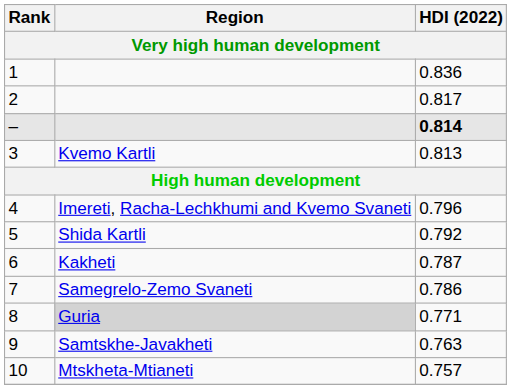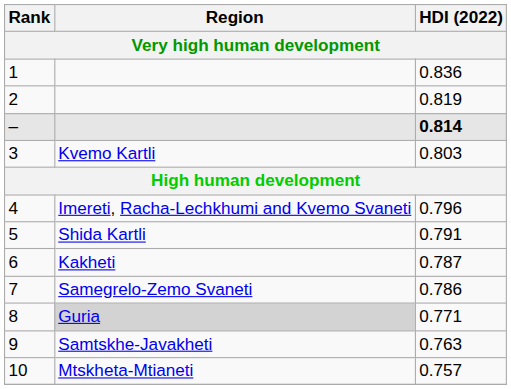 <table class="wikitable sortable">
 <tr>
 <th class="sort">Rank</th>
 <th class="sort">Region</th>
 <th class="sort">HDI (2022)</th>
 </tr>
 <tr>
 <th colspan="3" style="color:#090;">Very high human development</th>
 </tr>
 <tr>
 <td>1</td>
 <td style="text-align:left"></td>
 <td>0.836</td>
 </tr>
 <tr>
 <td>2</td>
 <td style="text-align:left"></td>
-<td>0.817</td>
+<td>0.819</td>
 </tr>
 <tr style="background:#e6e6e6">
 <td>–</td>
 <td style="text-align:left"><strong></strong></td>
 <td><strong>0.814</strong></td>
 </tr>
 <tr>
 <td>3</td>
 <td style="text-align:left"><a href='#'>Kvemo Kartli</a></td>
-<td>0.813</td>
+<td>0.803</td>
 </tr>
 <tr>
 <th colspan="3" style="color:#0c0;">High human development</th>
 </tr>
 <tr>
 <td>4</td>
 <td style="text-align:left"><a href='#'>Imereti</a>, <a href='#'>Racha-Lechkhumi and Kvemo Svaneti</a></td>
 <td>0.796</td>
 </tr>
 <tr>
 <td>5</td>
 <td style="text-align:left"><a href='#'>Shida Kartli</a></td>
-<td>0.792</td>
+<td>0.791</td>
 </tr>
 <tr>
 <td>6</td>
 <td style="text-align:left"><a href='#'>Kakheti</a></td>
 <td>0.787</td>
 </tr>
 <tr>
 <td>7</td>
 <td style="text-align:left"><a href='#'>Samegrelo-Zemo Svaneti</a></td>
 <td>0.786</td>
 </tr>
 <tr>
 <td>8</td>
 <td style="background: lightgrey; text-align:left"><a href='#'>Guria</a></td>
 <td>0.771</td>
 </tr>
 <tr>
 <td>9</td>
 <td style="text-align:left"><a href='#'>Samtskhe-Javakheti</a></td>
 <td>0.763</td>
 </tr>
 <tr>
 <td>10</td>
 <td style="text-align:left"><a href='#'>Mtskheta-Mtianeti</a></td>
 <td>0.757</td>
 </tr>
 <tr>
 </tr>
 </table>
